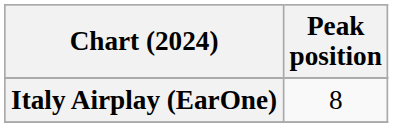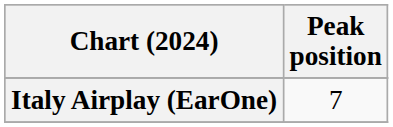 <table class="wikitable sortable plainrowheaders" style="text-align:center;">
 <tr>
 <th scope="col">Chart (2024)</th>
 <th scope="col">Peak<br>position</th>
 </tr>
 <tr>
 </tr>
 <tr>
 <th scope="row">Italy Airplay (EarOne)</th>
-<td>8</td>
+<td>7</td>
 </tr>
 <tr>
 </tr>
 </table>
